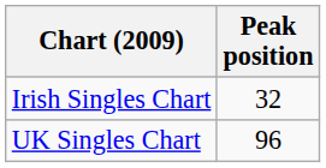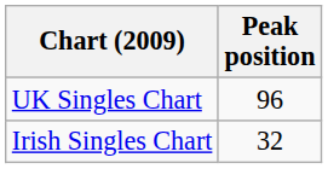 <table class="wikitable sortable">
 <tr>
 <th align="left">Chart (2009)</th>
 <th align="left">Peak<br>position</th>
 </tr>
 <tr>
+<td align="left"><a href='#'>UK Singles Chart</a></td>
+<td style="text-align:center;">96</td>
+</tr>
+<tr>
 <td align="left"><a href='#'>Irish Singles Chart</a></td>
 <td style="text-align:center;">32</td>
 </tr>
-<tr>
-<td align="left"><a href='#'>UK Singles Chart</a></td>
-<td style="text-align:center;">96</td>
-</tr>
 </table>
